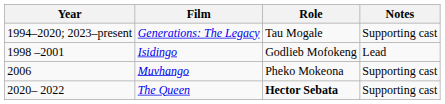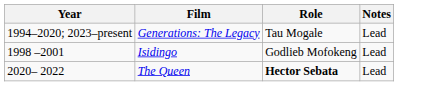 <table class="wikitable sortable">
 <tr>
 <th>Year</th>
 <th>Film</th>
 <th>Role</th>
 <th>Notes</th>
 </tr>
 <tr>
 <td>1994–2020; 2023–present</td>
 <td><em><a href='#'>Generations: The Legacy</a></em></td>
 <td>Tau Mogale</td>
-<td>Supporting cast</td>
+<td>Lead</td>
 </tr>
 <tr>
 <td>1998 –2001</td>
 <td><em><a href='#'>Isidingo</a></em></td>
 <td>Godlieb Mofokeng</td>
 <td>Lead</td>
 </tr>
 <tr>
-<td>2006</td>
-<td><em><a href='#'>Muvhango</a></em></td>
-<td>Pheko Mokeona</td>
-<td>Supporting cast</td>
-</tr>
-<tr>
 <td>2020– 2022</td>
 <td><a href='#'><em>The Queen</em></a></td>
 <td Hector><strong>Hector Sebata</strong></td>
-<td>Supporting cast</td>
+<td>Lead</td>
 </tr>
 </table>
